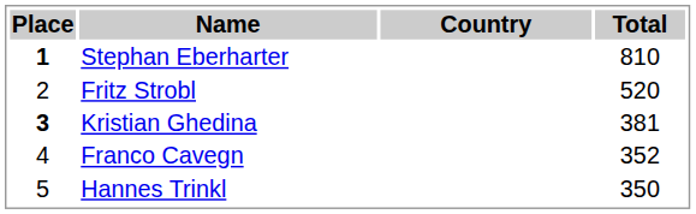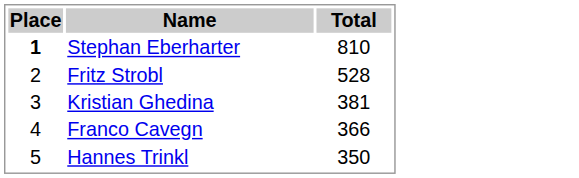 <table border="0" style="border: 1px solid #999; background-color:#FFFFFF; text-align:left; font-size:86%; line-height:15px;">
 <tr align="center" bgcolor="#CCCCCC">
 <th width=35>Place</th>
 <th width=170>Name</th>
-<th width=120>Country</th>
 <th width=50>Total</th>
 </tr>
 <tr>
 <td align=center><strong>1</strong></td>
 <td><a href='#'>Stephan Eberharter</a></td>
-<td></td>
 <td align=center>810</td>
 </tr>
 <tr>
 <td align=center>2</td>
 <td><a href='#'>Fritz Strobl</a></td>
-<td></td>
-<td align=center>520</td>
+<td align=center>528</td>
 </tr>
 <tr>
-<td align=center><strong>3</strong></td>
+<td align=center>3</td>
 <td><a href='#'>Kristian Ghedina</a></td>
-<td></td>
 <td align=center>381</td>
 </tr>
 <tr>
 <td align=center>4</td>
 <td><a href='#'>Franco Cavegn</a></td>
-<td></td>
-<td align=center>352</td>
+<td align=center>366</td>
 </tr>
 <tr>
 <td align=center>5</td>
 <td><a href='#'>Hannes Trinkl</a></td>
-<td></td>
 <td align=center>350</td>
 </tr>
 </table>
